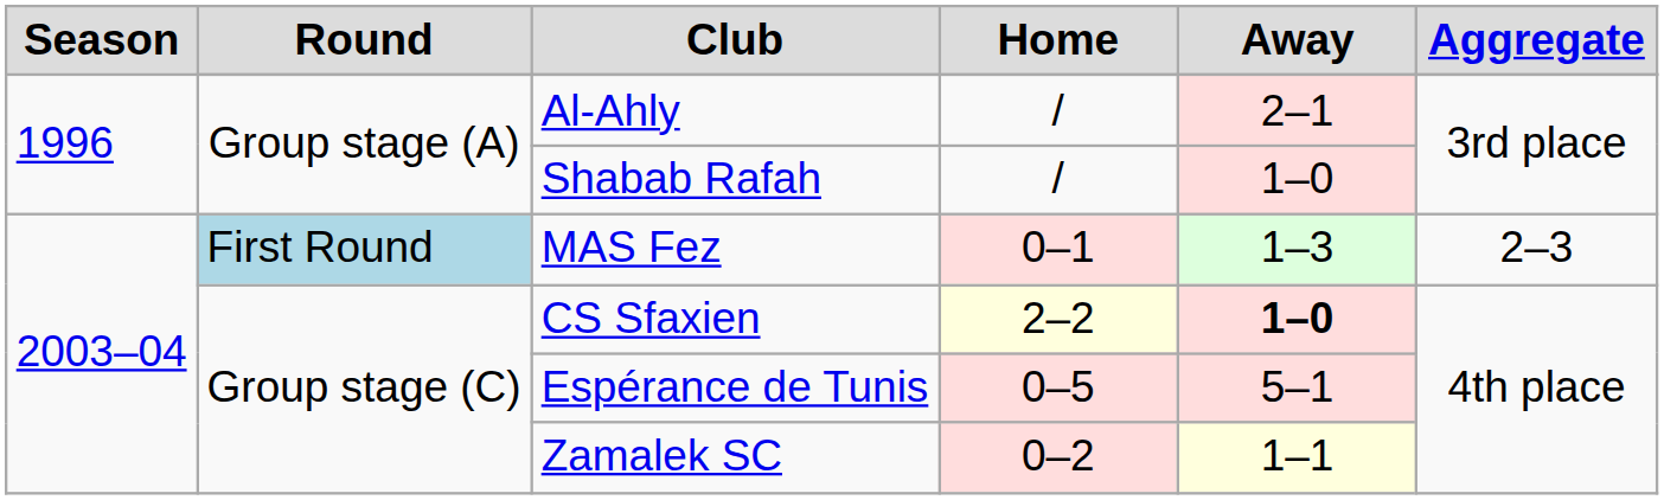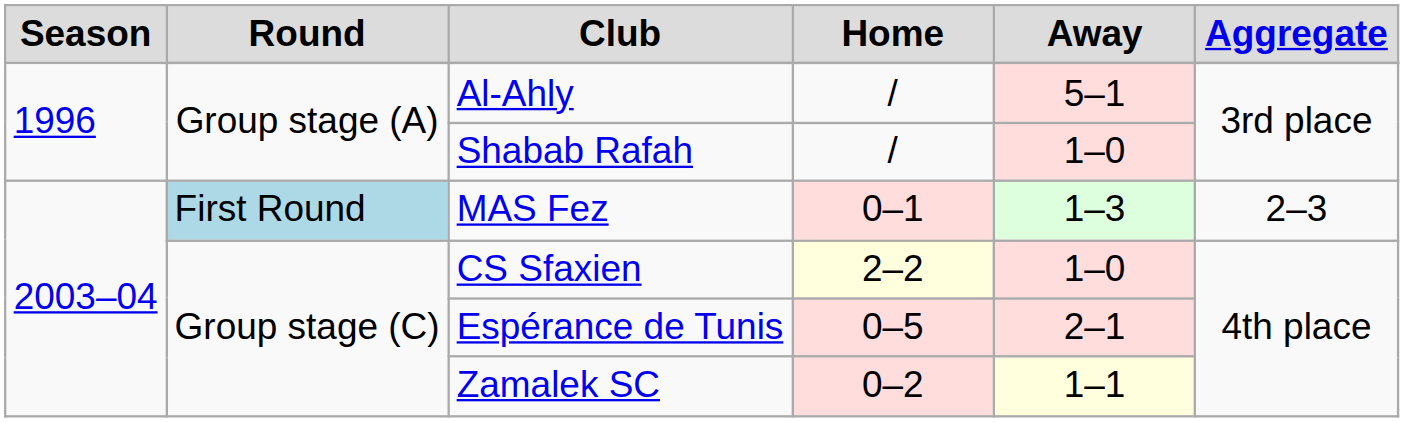 <table class="wikitable" style="text-align: center;">
 <tr>
 <th style="background:#DCDCDC">Season</th>
 <th style="background:#DCDCDC">Round</th>
 <th style="background:#DCDCDC">Club</th>
 <th width="80" style="background:#DCDCDC">Home</th>
 <th width="80" style="background:#DCDCDC">Away</th>
 <th width="80" style="background:#DCDCDC"><a href='#'>Aggregate</a></th>
 </tr>
 <tr>
 <td rowspan="3" align=left><a href='#'>1996</a></td>
 </tr>
 <tr>
 <td rowspan="2">Group stage (A)</td>
 <td align=left> <a href='#'>Al-Ahly</a></td>
 <td>/</td>
-<td bgcolor="#ffdddd">2–1</td>
+<td bgcolor="#ffdddd">5–1</td>
 <td rowspan="2">3rd place</td>
 </tr>
 <tr>
 <td align=left> <a href='#'>Shabab Rafah</a></td>
 <td>/</td>
 <td bgcolor="#ffdddd">1–0</td>
 </tr>
 <tr>
 <td rowspan="4" align=left><a href='#'>2003–04</a></td>
 <td align=left style="background: lightblue;">First Round</td>
 <td align=left> <a href='#'>MAS Fez</a></td>
 <td bgcolor="#ffdddd">0–1</td>
 <td bgcolor="#ddffdd">1–3</td>
 <td>2–3</td>
 </tr>
 <tr>
 <td rowspan="3" align=left>Group stage (C)</td>
 <td align=left> <a href='#'>CS Sfaxien</a></td>
 <td bgcolor="#ffffdd">2–2</td>
-<td bgcolor="#ffdddd"><strong>1–0</strong></td>
+<td bgcolor="#ffdddd">1–0</td>
 <td rowspan="3">4th place</td>
 </tr>
 <tr>
 <td align=left> <a href='#'>Espérance de Tunis</a></td>
 <td bgcolor="#ffdddd">0–5</td>
-<td bgcolor="#ffdddd">5–1</td>
+<td bgcolor="#ffdddd">2–1</td>
 </tr>
 <tr>
 <td align=left> <a href='#'>Zamalek SC</a></td>
 <td bgcolor="#ffdddd">0–2</td>
 <td bgcolor="#ffffdd">1–1</td>
 </tr>
 </table>
